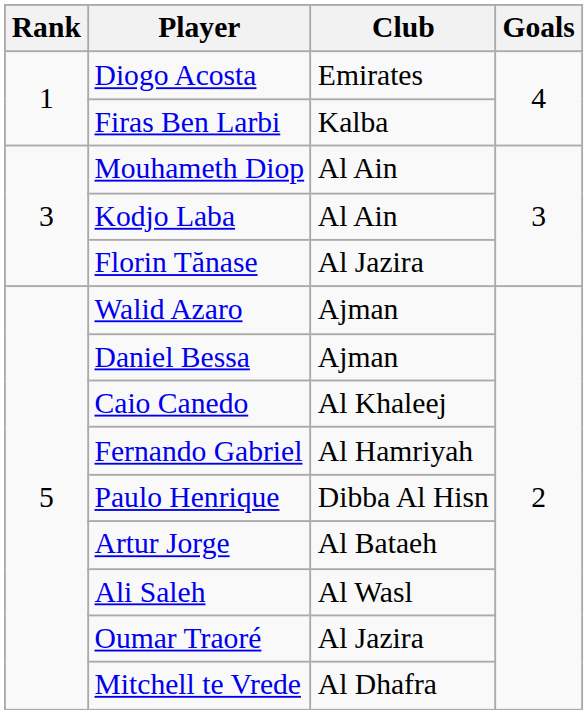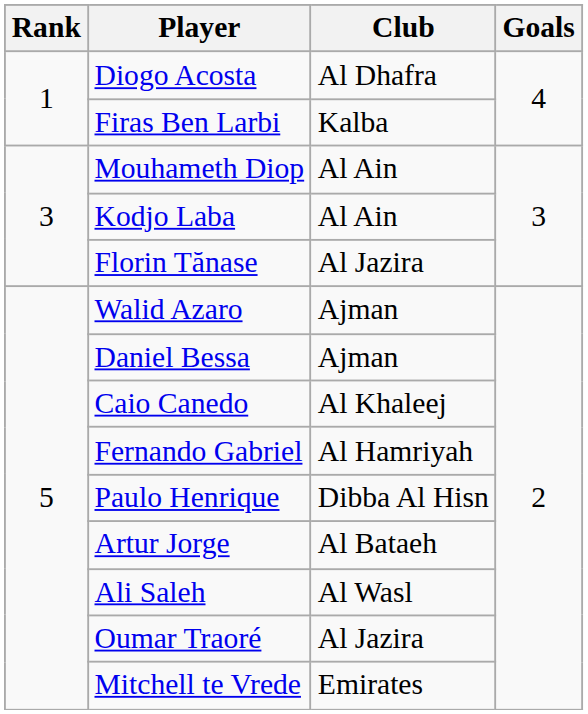 <table class=wikitable>
 <tr>
 <th>Rank</th>
 <th>Player</th>
 <th>Club</th>
 <th>Goals</th>
 </tr>
 <tr>
 <td align="center" rowspan=2>1</td>
 <td align=left> <a href='#'>Diogo Acosta</a></td>
-<td align=left>Emirates</td>
+<td align=left>Al Dhafra</td>
 <td align="center" rowspan=2>4</td>
 </tr>
 <tr>
 <td align=left> <a href='#'>Firas Ben Larbi</a></td>
 <td align=left>Kalba</td>
 </tr>
 <tr>
 <td align="center" rowspan=3>3</td>
 <td align=left>  <a href='#'>Mouhameth Diop</a></td>
 <td align=left>Al Ain</td>
 <td align="center" rowspan=3>3</td>
 </tr>
 <tr>
 <td align=left>  <a href='#'>Kodjo Laba</a></td>
 <td align=left>Al Ain</td>
 </tr>
 <tr>
 <td align=left> <a href='#'>Florin Tănase</a></td>
 <td align=left>Al Jazira</td>
 </tr>
 <tr>
 <td align="center" rowspan=10>5</td>
 <td align=left> <a href='#'>Walid Azaro</a></td>
 <td align=left>Ajman</td>
 <td align="center" rowspan=10>2</td>
 </tr>
 <tr>
 <td align=left> <a href='#'>Daniel Bessa</a></td>
 <td align=left>Ajman</td>
 </tr>
 <tr>
 <td align=left>  <a href='#'>Caio Canedo</a></td>
 <td align=left>Al Khaleej</td>
 </tr>
 <tr>
 <td align=left> <a href='#'>Fernando Gabriel</a></td>
 <td align=left>Al Hamriyah</td>
 </tr>
 <tr>
 <td align=left> <a href='#'>Paulo Henrique</a></td>
 <td align=left>Dibba Al Hisn</td>
 </tr>
 <tr>
 <td align=left> <a href='#'>Artur Jorge</a></td>
 <td align=left>Al Bataeh</td>
 </tr>
 <tr>
 <td align=left> <a href='#'>Ali Saleh</a></td>
 <td align=left>Al Wasl</td>
 </tr>
 <tr>
 <td align=left> <a href='#'>Oumar Traoré</a></td>
 <td align=left>Al Jazira</td>
 </tr>
 <tr>
 <td align=left> <a href='#'>Mitchell te Vrede</a></td>
-<td align=left>Al Dhafra</td>
+<td align=left>Emirates</td>
 </tr>
 </table>
